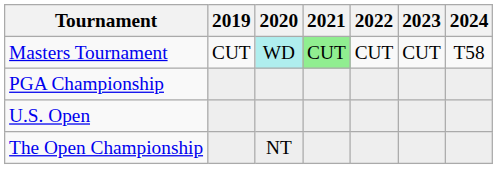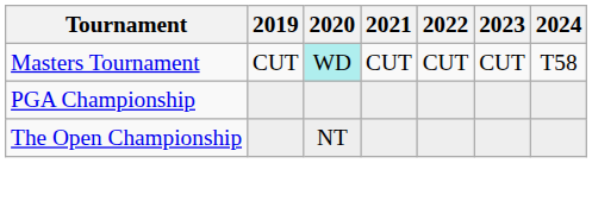 <table class="wikitable" style="font-size:95%;text-align:center;">
 <tr>
 <th>Tournament</th>
 <th>2019</th>
 <th>2020</th>
 <th>2021</th>
 <th>2022</th>
 <th>2023</th>
 <th>2024</th>
 </tr>
 <tr>
 <td align=left><a href='#'>Masters Tournament</a></td>
 <td>CUT</td>
 <td style="background: paleturquoise;">WD</td>
-<td style="background: lightgreen;">CUT</td>
+<td>CUT</td>
 <td>CUT</td>
 <td>CUT</td>
 <td>T58</td>
 </tr>
 <tr>
 <td align=left><a href='#'>PGA Championship</a></td>
-<td style="background:#eeeeee;"></td>
-<td style="background:#eeeeee;"></td>
-<td style="background:#eeeeee;"></td>
-<td style="background:#eeeeee;"></td>
-<td style="background:#eeeeee;"></td>
-<td style="background:#eeeeee;"></td>
-</tr>
-<tr>
-<td align=left><a href='#'>U.S. Open</a></td>
 <td style="background:#eeeeee;"></td>
 <td style="background:#eeeeee;"></td>
 <td style="background:#eeeeee;"></td>
 <td style="background:#eeeeee;"></td>
 <td style="background:#eeeeee;"></td>
 <td style="background:#eeeeee;"></td>
 </tr>
 <tr>
 <td align=left><a href='#'>The Open Championship</a></td>
 <td style="background:#eeeeee;"></td>
 <td style="background:#eeeeee;">NT</td>
 <td style="background:#eeeeee;"></td>
 <td style="background:#eeeeee;"></td>
 <td style="background:#eeeeee;"></td>
 <td style="background:#eeeeee;"></td>
 </tr>
 </table>
